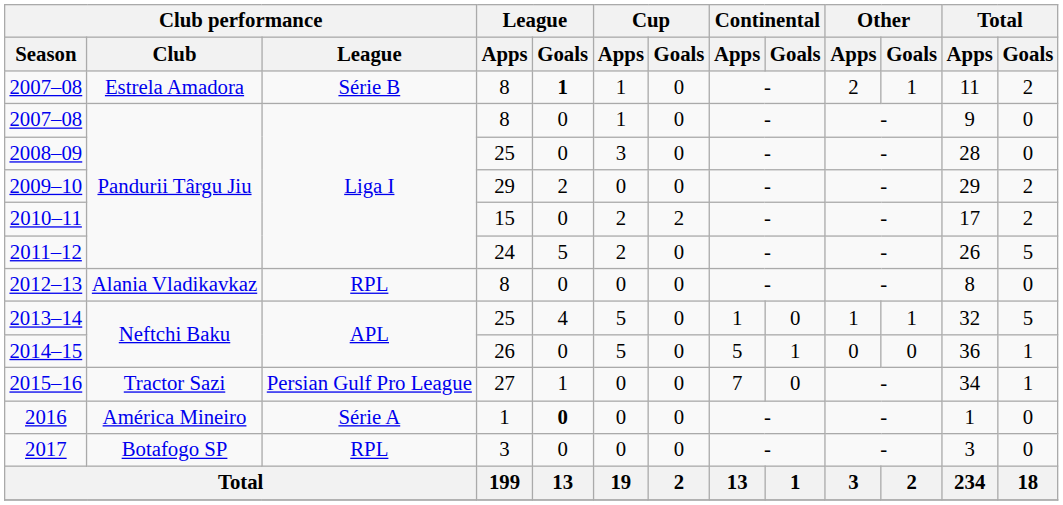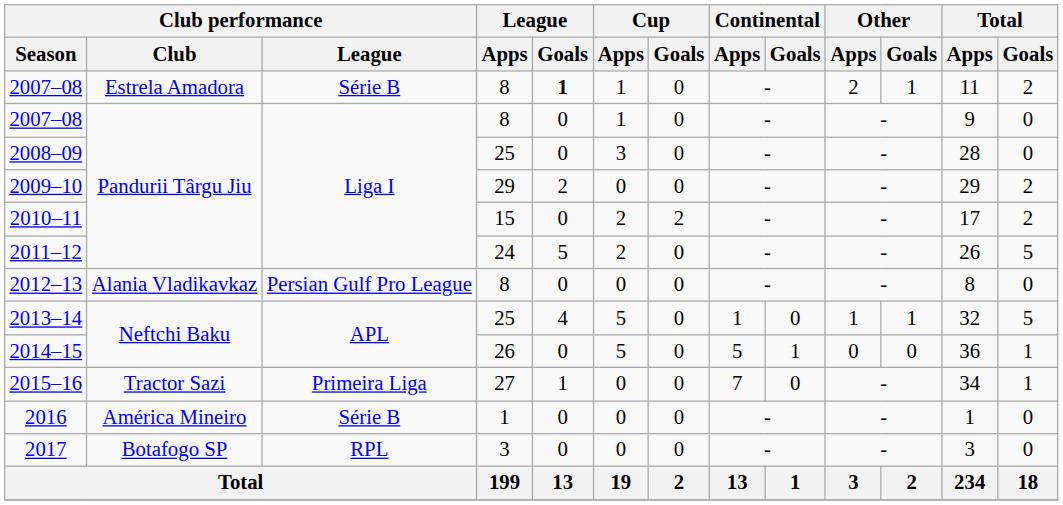 <table class="wikitable" style="text-align:center">
 <tr>
 <th colspan=3>Club performance</th>
 <th colspan=2>League</th>
 <th colspan=2>Cup</th>
 <th colspan=2>Continental</th>
 <th colspan=2>Other</th>
 <th colspan=2>Total</th>
 </tr>
 <tr>
 <th>Season</th>
 <th>Club</th>
 <th>League</th>
 <th>Apps</th>
 <th>Goals</th>
 <th>Apps</th>
 <th>Goals</th>
 <th>Apps</th>
 <th>Goals</th>
 <th>Apps</th>
 <th>Goals</th>
 <th>Apps</th>
 <th>Goals</th>
 </tr>
 <tr>
 <td><a href='#'>2007–08</a></td>
 <td><a href='#'>Estrela Amadora</a></td>
 <td><a href='#'>Série B</a></td>
 <td>8</td>
 <td><strong>1</strong></td>
 <td>1</td>
 <td>0</td>
 <td colspan=2>-</td>
 <td>2</td>
 <td>1</td>
 <td>11</td>
 <td>2</td>
 </tr>
 <tr>
 <td><a href='#'>2007–08</a></td>
 <td Rowspan="5"><a href='#'>Pandurii Târgu Jiu</a></td>
 <td Rowspan="5"><a href='#'>Liga I</a></td>
 <td>8</td>
 <td>0</td>
 <td>1</td>
 <td>0</td>
 <td colspan=2>-</td>
 <td colspan=2>-</td>
 <td>9</td>
 <td>0</td>
 </tr>
 <tr>
 <td><a href='#'>2008–09</a></td>
 <td>25</td>
 <td>0</td>
 <td>3</td>
 <td>0</td>
 <td colspan=2>-</td>
 <td colspan=2>-</td>
 <td>28</td>
 <td>0</td>
 </tr>
 <tr>
 <td><a href='#'>2009–10</a></td>
 <td>29</td>
 <td>2</td>
 <td>0</td>
 <td>0</td>
 <td colspan=2>-</td>
 <td colspan=2>-</td>
 <td>29</td>
 <td>2</td>
 </tr>
 <tr>
 <td><a href='#'>2010–11</a></td>
 <td>15</td>
 <td>0</td>
 <td>2</td>
 <td>2</td>
 <td colspan=2>-</td>
 <td colspan=2>-</td>
 <td>17</td>
 <td>2</td>
 </tr>
 <tr>
 <td><a href='#'>2011–12</a></td>
 <td>24</td>
 <td>5</td>
 <td>2</td>
 <td>0</td>
 <td colspan=2>-</td>
 <td colspan=2>-</td>
 <td>26</td>
 <td>5</td>
 </tr>
 <tr>
 <td><a href='#'>2012–13</a></td>
 <td><a href='#'>Alania Vladikavkaz</a></td>
-<td><a href='#'>RPL</a></td>
+<td><a href='#'>Persian Gulf Pro League</a></td>
 <td>8</td>
 <td>0</td>
 <td>0</td>
 <td>0</td>
 <td colspan=2>-</td>
 <td colspan=2>-</td>
 <td>8</td>
 <td>0</td>
 </tr>
 <tr>
 <td><a href='#'>2013–14</a></td>
 <td rowspan="2"><a href='#'>Neftchi Baku</a></td>
 <td rowspan="2"><a href='#'>APL</a></td>
 <td>25</td>
 <td>4</td>
 <td>5</td>
 <td>0</td>
 <td>1</td>
 <td>0</td>
 <td>1</td>
 <td>1</td>
 <td>32</td>
 <td>5</td>
 </tr>
 <tr>
 <td><a href='#'>2014–15</a></td>
 <td>26</td>
 <td>0</td>
 <td>5</td>
 <td>0</td>
 <td>5</td>
 <td>1</td>
 <td>0</td>
 <td>0</td>
 <td>36</td>
 <td>1</td>
 </tr>
 <tr>
 <td><a href='#'>2015–16</a></td>
 <td><a href='#'>Tractor Sazi</a></td>
-<td><a href='#'>Persian Gulf Pro League</a></td>
+<td><a href='#'>Primeira Liga</a></td>
 <td>27</td>
 <td>1</td>
 <td>0</td>
 <td>0</td>
 <td>7</td>
 <td>0</td>
 <td colspan=2>-</td>
 <td>34</td>
 <td>1</td>
 </tr>
 <tr>
 <td><a href='#'>2016</a></td>
 <td><a href='#'>América Mineiro</a></td>
-<td><a href='#'>Série A</a></td>
+<td><a href='#'>Série B</a></td>
 <td>1</td>
-<td><strong>0</strong></td>
+<td>0</td>
 <td>0</td>
 <td>0</td>
 <td colspan=2>-</td>
 <td colspan=2>-</td>
 <td>1</td>
 <td>0</td>
 </tr>
 <tr>
 <td><a href='#'>2017</a></td>
 <td><a href='#'>Botafogo SP</a></td>
 <td><a href='#'>RPL</a></td>
 <td>3</td>
 <td>0</td>
 <td>0</td>
 <td>0</td>
 <td colspan=2>-</td>
 <td colspan=2>-</td>
 <td>3</td>
 <td>0</td>
 </tr>
 <tr>
 <th colspan=3>Total</th>
 <th>199</th>
 <th>13</th>
 <th>19</th>
 <th>2</th>
 <th>13</th>
 <th>1</th>
 <th>3</th>
 <th>2</th>
 <th>234</th>
 <th>18</th>
 </tr>
 <tr>
 </tr>
 </table>
